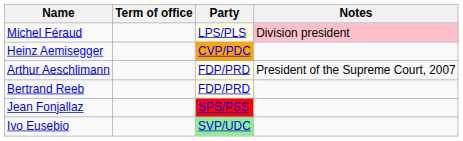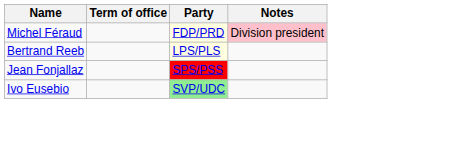 <table class="wikitable">
 <tr>
 <th>Name</th>
 <th>Term of office</th>
 <th>Party</th>
 <th>Notes</th>
 </tr>
 <tr>
 <td><a href='#'>Michel Féraud</a></td>
 <td></td>
-<td style="background:lightyellow"><a href='#'>LPS/PLS</a></td>
+<td style="background:lightyellow"><a href='#'>FDP/PRD</a></td>
 <td style="background: pink;">Division president</td>
-</tr>
-<tr>
-<td><a href='#'>Heinz Aemisegger</a></td>
-<td></td>
-<td style="background:orange"><a href='#'>CVP/PDC</a></td>
-<td></td>
-</tr>
-<tr>
-<td><a href='#'>Arthur Aeschlimann</a></td>
-<td></td>
-<td style="background:lightyellow"><a href='#'>FDP/PRD</a></td>
-<td>President of the Supreme Court, 2007</td>
 </tr>
 <tr>
 <td><a href='#'>Bertrand Reeb</a></td>
 <td></td>
-<td style="background:lightyellow"><a href='#'>FDP/PRD</a></td>
+<td style="background:lightyellow"><a href='#'>LPS/PLS</a></td>
 <td></td>
 </tr>
 <tr>
 <td><a href='#'>Jean Fonjallaz</a></td>
 <td></td>
 <td style="background:red"><a href='#'>SPS/PSS</a></td>
 <td></td>
 </tr>
 <tr>
 <td><a href='#'>Ivo Eusebio</a></td>
 <td></td>
 <td style="background:lightgreen"><a href='#'>SVP/UDC</a></td>
 <td></td>
 </tr>
 </table>
